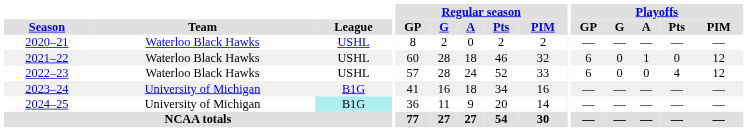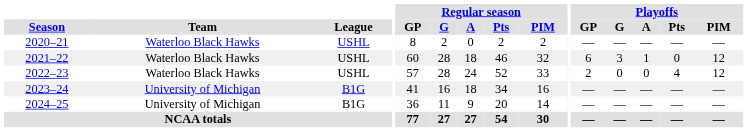 <table border="0" cellpadding="1" cellspacing="0" style="text-align:center; width:60em">
 <tr bgcolor="#e0e0e0">
 <th colspan="3" bgcolor="#ffffff"></th>
 <th rowspan="101" bgcolor="#ffffff"></th>
 <th colspan="5"><a href='#'>Regular season</a></th>
 <th rowspan="101" bgcolor="#ffffff"></th>
 <th colspan="5"><a href='#'>Playoffs</a></th>
 </tr>
 <tr bgcolor="#e0e0e0">
 <th><a href='#'>Season</a></th>
 <th>Team</th>
 <th>League</th>
 <th>GP</th>
 <th><a href='#'>G</a></th>
 <th><a href='#'>A</a></th>
 <th><a href='#'>Pts</a></th>
 <th><a href='#'>PIM</a></th>
 <th>GP</th>
 <th>G</th>
 <th>A</th>
 <th>Pts</th>
 <th>PIM</th>
 </tr>
 <tr>
 <td><a href='#'>2020–21</a></td>
 <td><a href='#'>Waterloo Black Hawks</a></td>
 <td><a href='#'>USHL</a></td>
 <td>8</td>
 <td>2</td>
 <td>0</td>
 <td>2</td>
 <td>2</td>
 <td>—</td>
 <td>—</td>
 <td>—</td>
 <td>—</td>
 <td>—</td>
 </tr>
 <tr bgcolor="#f0f0f0">
 <td><a href='#'>2021–22</a></td>
 <td>Waterloo Black Hawks</td>
 <td>USHL</td>
 <td>60</td>
 <td>28</td>
 <td>18</td>
 <td>46</td>
 <td>32</td>
 <td>6</td>
-<td>0</td>
+<td>3</td>
 <td>1</td>
 <td>0</td>
 <td>12</td>
 </tr>
 <tr>
 <td><a href='#'>2022–23</a></td>
 <td>Waterloo Black Hawks</td>
 <td>USHL</td>
 <td>57</td>
 <td>28</td>
 <td>24</td>
 <td>52</td>
 <td>33</td>
-<td>6</td>
+<td>2</td>
 <td>0</td>
 <td>0</td>
 <td>4</td>
 <td>12</td>
 </tr>
 <tr bgcolor="#f0f0f0">
 <td><a href='#'>2023–24</a></td>
 <td><a href='#'>University of Michigan</a></td>
 <td><a href='#'>B1G</a></td>
 <td>41</td>
 <td>16</td>
 <td>18</td>
 <td>34</td>
 <td>16</td>
 <td>—</td>
 <td>—</td>
 <td>—</td>
 <td>—</td>
 <td>—</td>
 </tr>
 <tr>
 <td><a href='#'>2024–25</a></td>
 <td>University of Michigan</td>
-<td style="background: paleturquoise;">B1G</td>
+<td>B1G</td>
 <td>36</td>
 <td>11</td>
 <td>9</td>
 <td>20</td>
 <td>14</td>
 <td>—</td>
 <td>—</td>
 <td>—</td>
 <td>—</td>
 <td>—</td>
 </tr>
 <tr bgcolor="#e0e0e0">
 <th colspan="3">NCAA totals</th>
 <th>77</th>
 <th>27</th>
 <th>27</th>
 <th>54</th>
 <th>30</th>
 <th>—</th>
 <th>—</th>
 <th>—</th>
 <th>—</th>
 <th>—</th>
 </tr>
 </table>
